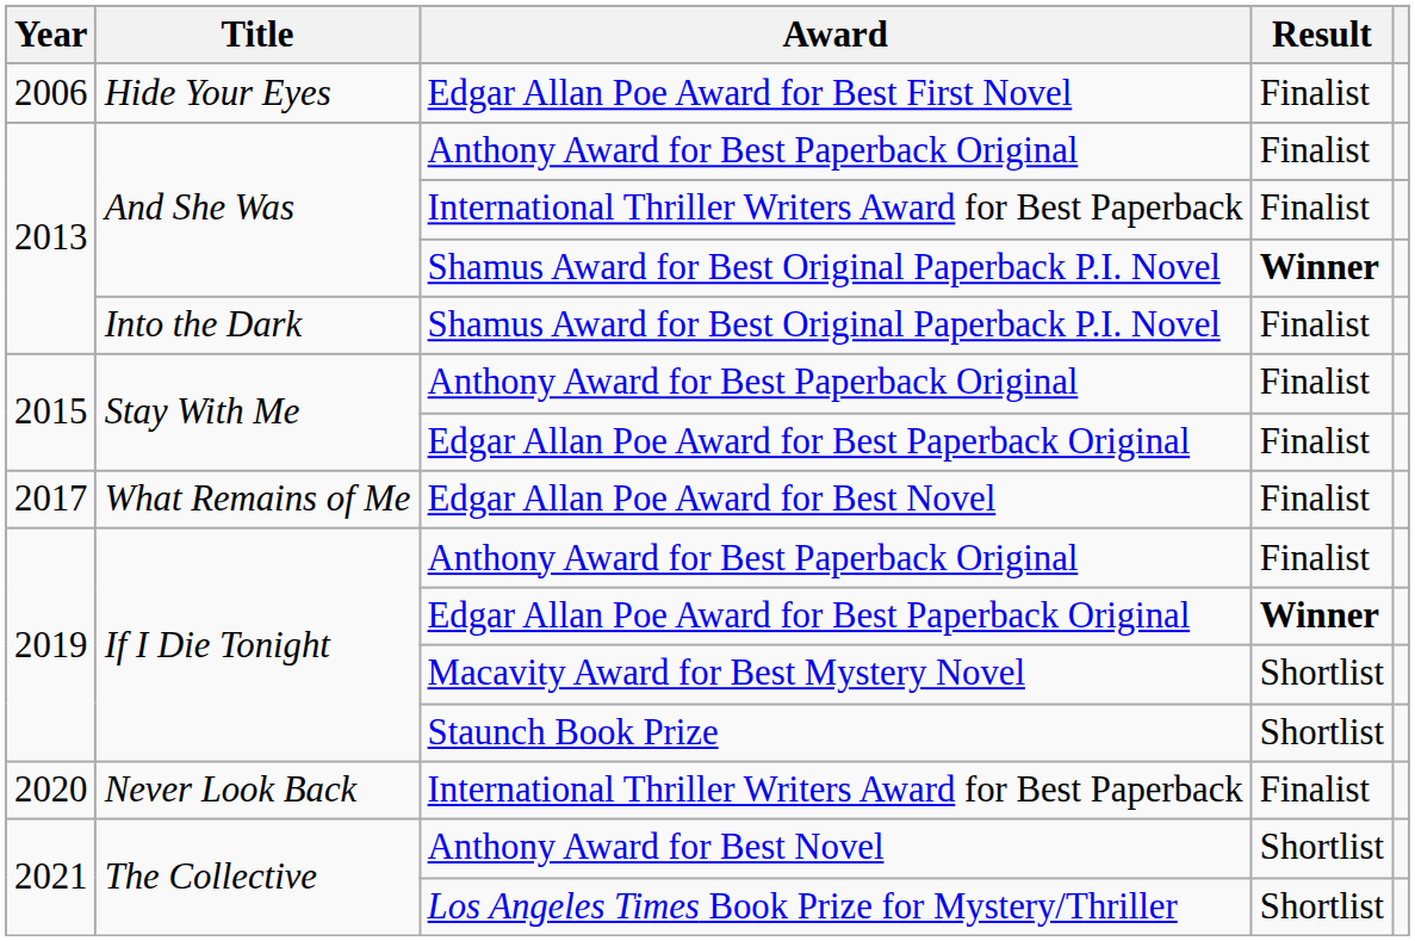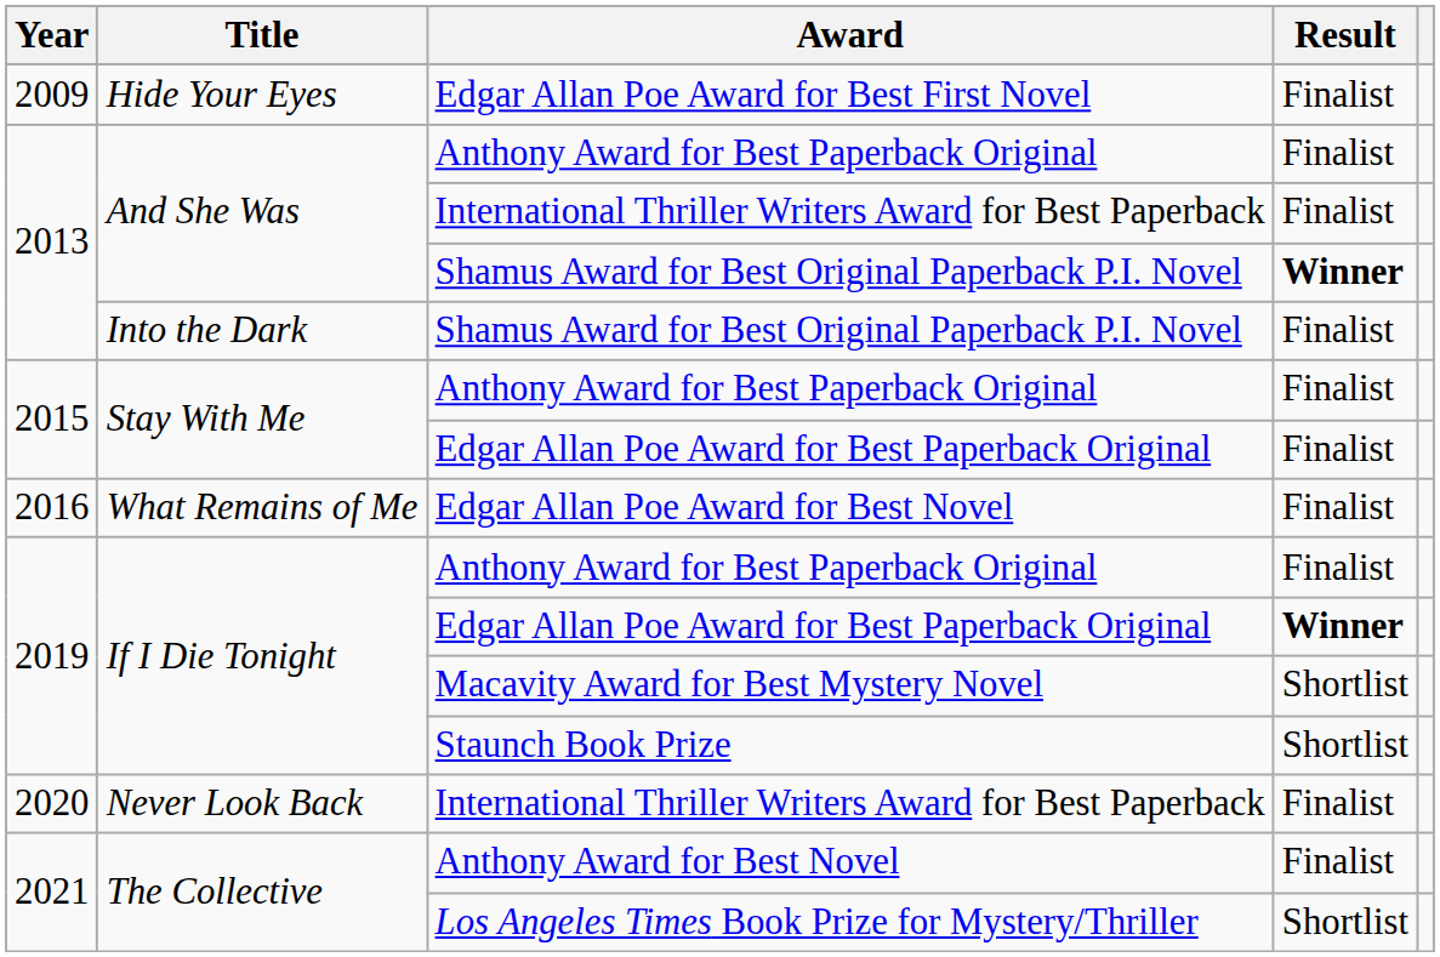 <table class="wikitable">
 <tr>
 <th>Year</th>
 <th>Title</th>
 <th>Award</th>
 <th>Result</th>
 <th></th>
 </tr>
 <tr>
-<td>2006</td>
+<td>2009</td>
 <td><em>Hide Your Eyes</em></td>
 <td><a href='#'>Edgar Allan Poe Award for Best First Novel</a></td>
 <td>Finalist</td>
 <td></td>
 </tr>
 <tr>
 <td rowspan="4">2013</td>
 <td rowspan="3"><em>And She Was</em></td>
 <td><a href='#'>Anthony Award for Best Paperback Original</a></td>
 <td>Finalist</td>
 <td></td>
 </tr>
 <tr>
 <td><a href='#'>International Thriller Writers Award</a> for Best Paperback</td>
 <td>Finalist</td>
 <td></td>
 </tr>
 <tr>
 <td><a href='#'>Shamus Award for Best Original Paperback P.I. Novel</a></td>
 <td><strong>Winner</strong></td>
 <td></td>
 </tr>
 <tr>
 <td><em>Into the Dark</em></td>
 <td><a href='#'>Shamus Award for Best Original Paperback P.I. Novel</a></td>
 <td>Finalist</td>
 <td></td>
 </tr>
 <tr>
 <td rowspan="2">2015</td>
 <td rowspan="2"><em>Stay With Me</em></td>
 <td><a href='#'>Anthony Award for Best Paperback Original</a></td>
 <td>Finalist</td>
 <td></td>
 </tr>
 <tr>
 <td><a href='#'>Edgar Allan Poe Award for Best Paperback Original</a></td>
 <td>Finalist</td>
 <td></td>
 </tr>
 <tr>
-<td>2017</td>
+<td>2016</td>
 <td><em>What Remains of Me</em></td>
 <td><a href='#'>Edgar Allan Poe Award for Best Novel</a></td>
 <td>Finalist</td>
 <td></td>
 </tr>
 <tr>
 <td rowspan="4">2019</td>
 <td rowspan="4"><em>If I Die Tonight</em></td>
 <td><a href='#'>Anthony Award for Best Paperback Original</a></td>
 <td>Finalist</td>
 <td></td>
 </tr>
 <tr>
 <td><a href='#'>Edgar Allan Poe Award for Best Paperback Original</a></td>
 <td><strong>Winner</strong></td>
 <td></td>
 </tr>
 <tr>
 <td><a href='#'>Macavity Award for Best Mystery Novel</a></td>
 <td>Shortlist</td>
 <td></td>
 </tr>
 <tr>
 <td><a href='#'>Staunch Book Prize</a></td>
 <td>Shortlist</td>
 <td></td>
 </tr>
 <tr>
 <td>2020</td>
 <td><em>Never Look Back</em></td>
 <td><a href='#'>International Thriller Writers Award</a> for Best Paperback</td>
 <td>Finalist</td>
 <td></td>
 </tr>
 <tr>
 <td rowspan="2">2021</td>
 <td rowspan="2"><em>The Collective</em></td>
 <td><a href='#'>Anthony Award for Best Novel</a></td>
-<td>Shortlist</td>
+<td>Finalist</td>
 <td></td>
 </tr>
 <tr>
 <td><a href='#'><em>Los Angeles Times</em> Book Prize for Mystery/Thriller</a></td>
 <td>Shortlist</td>
 <td></td>
 </tr>
 </table>
